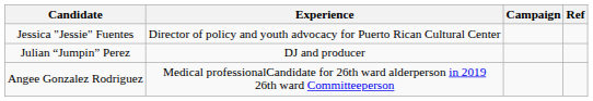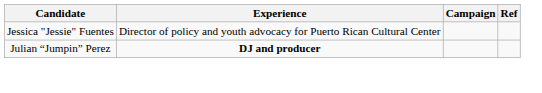 <table class="wikitable" style="text-align:center">
 <tr>
 <th>Candidate</th>
 <th>Experience</th>
 <th>Campaign</th>
 <th>Ref</th>
 </tr>
 <tr>
 <td>Jessica "Jessie" Fuentes</td>
 <td>Director of policy and youth advocacy for Puerto Rican Cultural Center</td>
 <td></td>
 <td></td>
 </tr>
 <tr>
 <td>Julian “Jumpin” Perez</td>
-<td>DJ and producer</td>
-<td></td>
-<td></td>
-</tr>
-<tr>
-<td>Angee Gonzalez Rodriguez</td>
-<td>Medical professionalCandidate for 26th ward alderperson <a href='#'>in 2019</a><br>26th ward <a href='#'>Committeeperson</a></td>
+<td><strong>DJ and producer</strong></td>
 <td></td>
 <td></td>
 </tr>
 </table>
